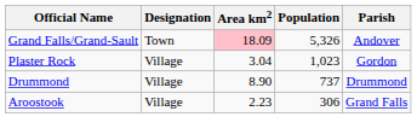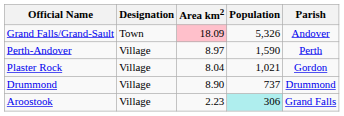 <table class="wikitable">
 <tr>
 <th>Official Name</th>
 <th>Designation</th>
 <th>Area km<sup>2</sup></th>
 <th>Population</th>
 <th>Parish</th>
 </tr>
 <tr>
 <td><a href='#'>Grand Falls/Grand-Sault</a></td>
 <td>Town</td>
 <td align="right" style="background: pink;">18.09</td>
 <td align="right">5,326</td>
 <td align="center"><a href='#'>Andover</a></td>
 </tr>
 <tr>
+<td><a href='#'>Perth-Andover</a></td>
+<td>Village</td>
+<td align="right">8.97</td>
+<td align="right">1,590</td>
+<td align="center"><a href='#'>Perth</a></td>
+</tr>
+<tr>
 <td><a href='#'>Plaster Rock</a></td>
 <td>Village</td>
-<td align="right">3.04</td>
-<td align="right">1,023</td>
+<td align="right">8.04</td>
+<td align="right">1,021</td>
 <td align="center"><a href='#'>Gordon</a></td>
 </tr>
 <tr>
 <td><a href='#'>Drummond</a></td>
 <td>Village</td>
 <td align="right">8.90</td>
 <td align="right">737</td>
 <td align="center"><a href='#'>Drummond</a></td>
 </tr>
 <tr>
 <td><a href='#'>Aroostook</a></td>
 <td>Village</td>
 <td align="right">2.23</td>
-<td align="right">306</td>
+<td align="right" style="background: paleturquoise;">306</td>
 <td align="center"><a href='#'>Grand Falls</a></td>
 </tr>
 </table>
